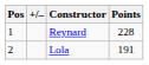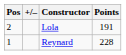 <table class="wikitable" style="font-size: 95%;">
 <tr>
 <th>Pos</th>
 <th>+/–</th>
 <th>Constructor</th>
 <th>Points</th>
 </tr>
 <tr>
+<td>2</td>
+<td align="left"></td>
+<td> <a href='#'>Lola</a></td>
+<td align="center">191</td>
+</tr>
+<tr>
 <td>1</td>
 <td align="left"></td>
 <td> <a href='#'>Reynard</a></td>
 <td align="center">228</td>
 </tr>
-<tr>
-<td>2</td>
-<td align="left"></td>
-<td> <a href='#'>Lola</a></td>
-<td align="center">191</td>
-</tr>
 </table>
